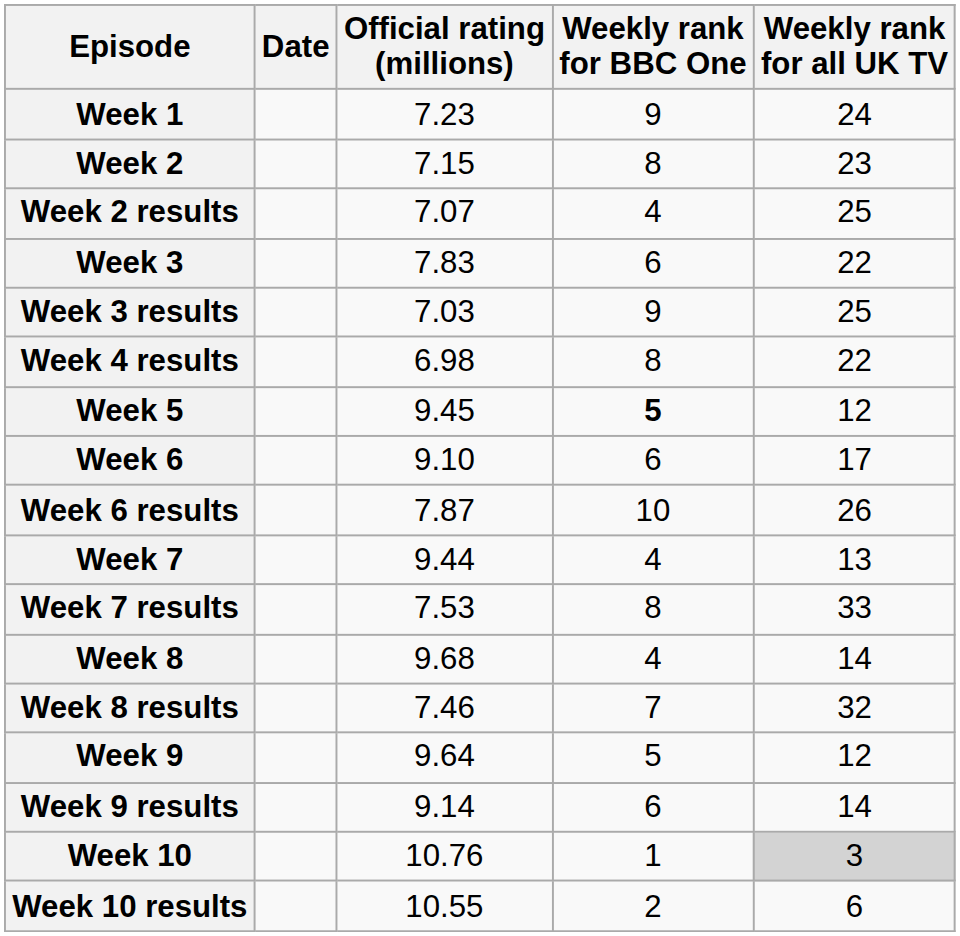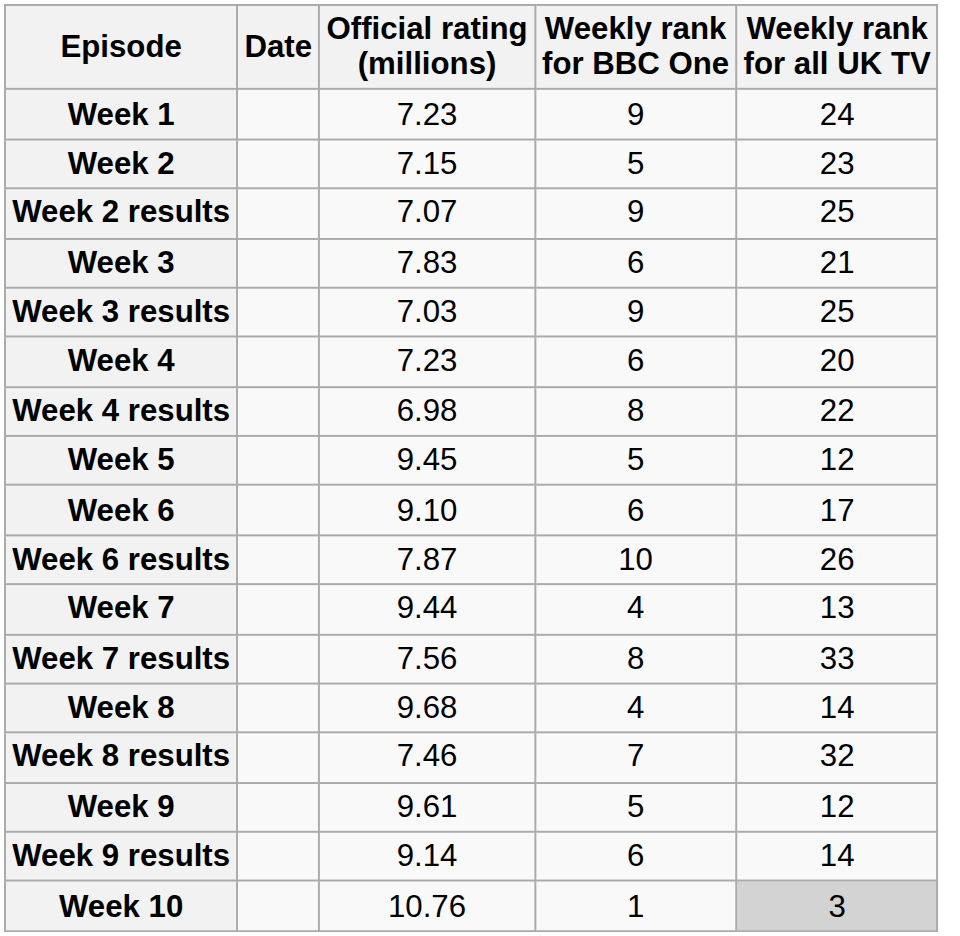 <table class="wikitable sortable" style="text-align:center">
 <tr>
 <th scope="col">Episode</th>
 <th scope="col">Date</th>
 <th scope="col">Official rating<br>(millions)</th>
 <th scope="col">Weekly rank<br>for BBC One</th>
 <th scope="col">Weekly rank<br>for all UK TV</th>
 </tr>
 <tr>
 <th row="scope">Week 1</th>
 <td></td>
 <td>7.23</td>
 <td>9</td>
 <td>24</td>
 </tr>
 <tr>
 <th row="scope">Week 2</th>
 <td></td>
 <td>7.15</td>
-<td>8</td>
+<td>5</td>
 <td>23</td>
 </tr>
 <tr>
 <th row="scope">Week 2 results</th>
 <td></td>
 <td>7.07</td>
-<td>4</td>
+<td>9</td>
 <td>25</td>
 </tr>
 <tr>
 <th row="scope">Week 3</th>
 <td></td>
 <td>7.83</td>
 <td>6</td>
-<td>22</td>
+<td>21</td>
 </tr>
 <tr>
 <th row="scope">Week 3 results</th>
 <td></td>
 <td>7.03</td>
 <td>9</td>
 <td>25</td>
+</tr>
+<tr>
+<th row="scope">Week 4</th>
+<td></td>
+<td>7.23</td>
+<td>6</td>
+<td>20</td>
 </tr>
 <tr>
 <th row="scope">Week 4 results</th>
 <td></td>
 <td>6.98</td>
 <td>8</td>
 <td>22</td>
 </tr>
 <tr>
 <th row="scope">Week 5</th>
 <td></td>
 <td>9.45</td>
-<td><strong>5</strong></td>
+<td>5</td>
 <td>12</td>
 </tr>
 <tr>
 <th row="scope">Week 6</th>
 <td></td>
 <td>9.10</td>
 <td>6</td>
 <td>17</td>
 </tr>
 <tr>
 <th row="scope">Week 6 results</th>
 <td></td>
 <td>7.87</td>
 <td>10</td>
 <td>26</td>
 </tr>
 <tr>
 <th row="scope">Week 7</th>
 <td></td>
 <td>9.44</td>
 <td>4</td>
 <td>13</td>
 </tr>
 <tr>
 <th row="scope">Week 7 results</th>
 <td></td>
-<td>7.53</td>
+<td>7.56</td>
 <td>8</td>
 <td>33</td>
 </tr>
 <tr>
 <th row="scope">Week 8</th>
 <td></td>
 <td>9.68</td>
 <td>4</td>
 <td>14</td>
 </tr>
 <tr>
 <th row="scope">Week 8 results</th>
 <td></td>
 <td>7.46</td>
 <td>7</td>
 <td>32</td>
 </tr>
 <tr>
 <th row="scope">Week 9</th>
 <td></td>
-<td>9.64</td>
+<td>9.61</td>
 <td>5</td>
 <td>12</td>
 </tr>
 <tr>
 <th row="scope">Week 9 results</th>
 <td></td>
 <td>9.14</td>
 <td>6</td>
 <td>14</td>
 </tr>
 <tr>
 <th row="scope">Week 10</th>
 <td></td>
 <td>10.76</td>
 <td>1</td>
 <td style="background: lightgrey;">3</td>
 </tr>
-<tr>
-<th row="scope">Week 10 results</th>
-<td></td>
-<td>10.55</td>
-<td>2</td>
-<td>6</td>
-</tr>
 </table>
